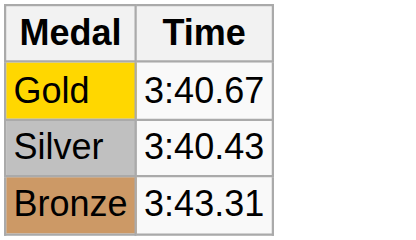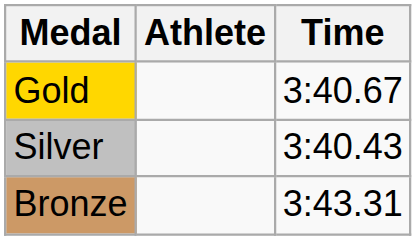 <table class="wikitable">
 <tr>
 <th>Medal</th>
+<th>Athlete</th>
 <th>Time</th>
 </tr>
 <tr>
 <td bgcolor="gold">Gold</td>
+<td></td>
 <td>3:40.67</td>
 </tr>
 <tr>
 <td bgcolor="silver">Silver</td>
+<td></td>
 <td>3:40.43</td>
 </tr>
 <tr>
 <td bgcolor="CC9966">Bronze</td>
+<td></td>
 <td>3:43.31</td>
 </tr>
 </table>
